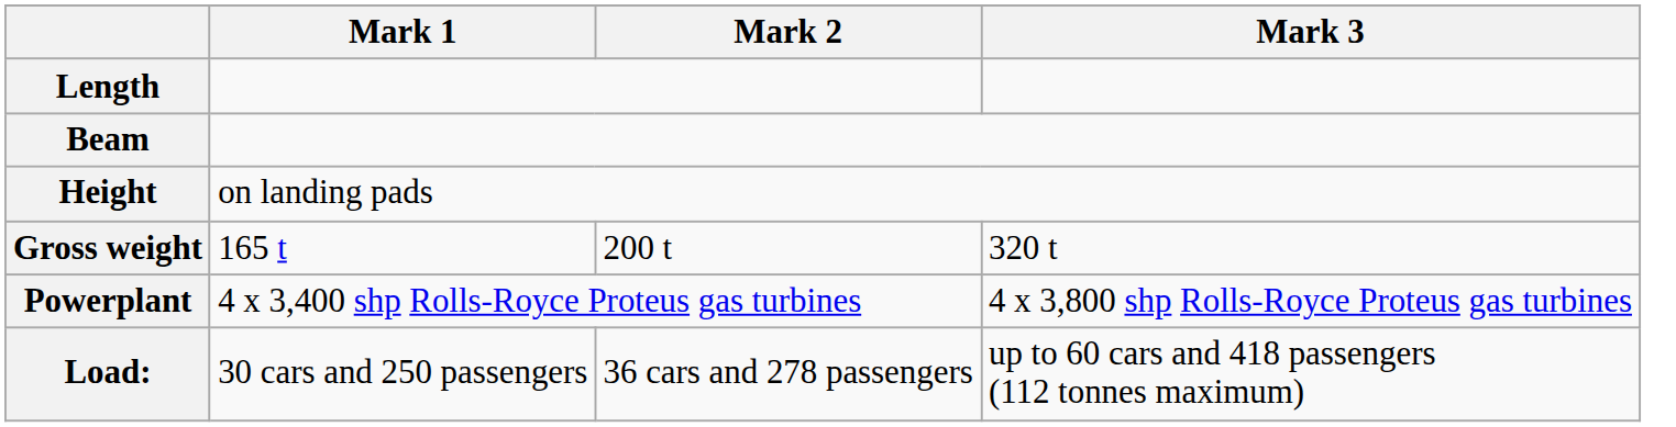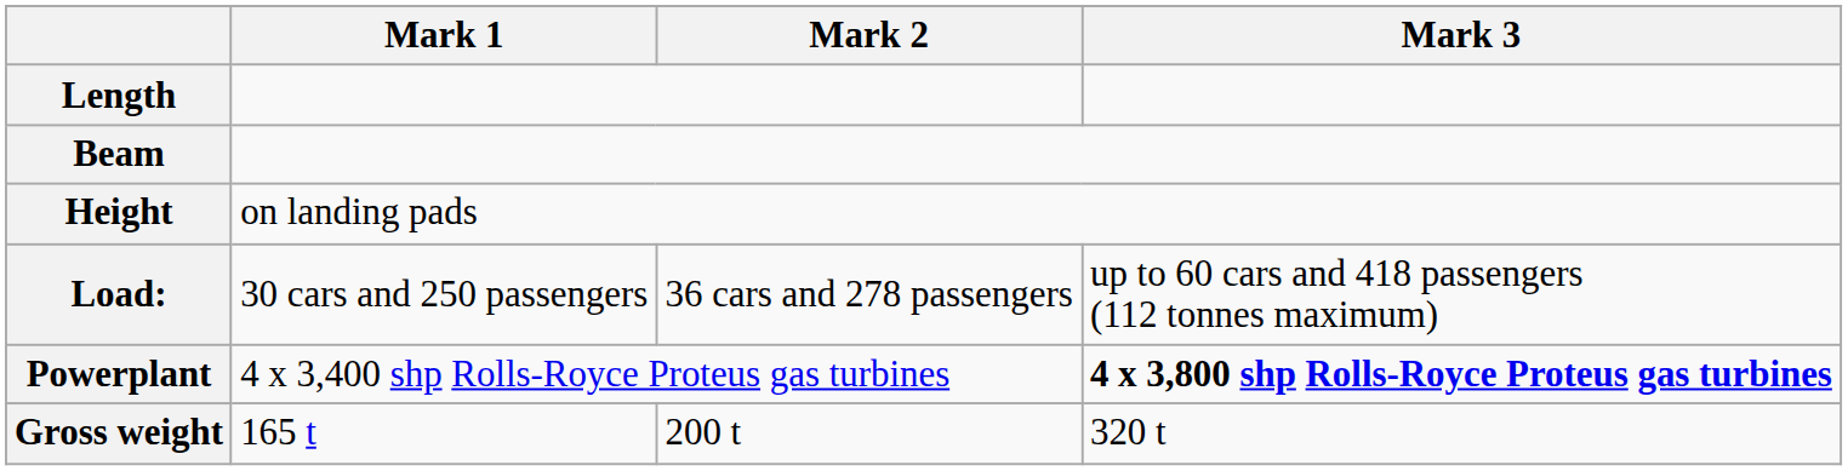 <table class="wikitable">
 <tr>
 </tr>
 <tr>
 <th></th>
 <th>Mark 1</th>
 <th>Mark 2</th>
 <th>Mark 3</th>
 </tr>
 <tr>
 <th>Length</th>
 <td colspan=2></td>
 <td></td>
 </tr>
 <tr>
 <th>Beam</th>
 <td colspan=3></td>
 </tr>
 <tr>
 <th>Height</th>
 <td colspan=3> on landing pads</td>
 </tr>
 <tr>
+<th>Load:</th>
+<td>30 cars and 250 passengers</td>
+<td>36 cars and 278 passengers</td>
+<td>up to 60 cars and 418 passengers<br> (112 tonnes maximum)</td>
+</tr>
+<tr>
+<th>Powerplant</th>
+<td colspan=2>4 x 3,400 <a href='#'>shp</a> <a href='#'>Rolls-Royce Proteus</a> <a href='#'>gas turbines</a></td>
+<td><strong>4 x 3,800 <a href='#'>shp</a> <a href='#'>Rolls-Royce Proteus</a> <a href='#'>gas turbines</a></strong></td>
+</tr>
+<tr>
 <th>Gross weight</th>
 <td>165 <a href='#'>t</a></td>
 <td>200 t</td>
 <td>320 t</td>
 </tr>
-<tr>
-<th>Powerplant</th>
-<td colspan=2>4 x 3,400 <a href='#'>shp</a> <a href='#'>Rolls-Royce Proteus</a> <a href='#'>gas turbines</a></td>
-<td>4 x 3,800 <a href='#'>shp</a> <a href='#'>Rolls-Royce Proteus</a> <a href='#'>gas turbines</a></td>
-</tr>
-<tr>
-<th>Load:</th>
-<td>30 cars and 250 passengers</td>
-<td>36 cars and 278 passengers</td>
-<td>up to 60 cars and 418 passengers<br> (112 tonnes maximum)</td>
-</tr>
 </table>
